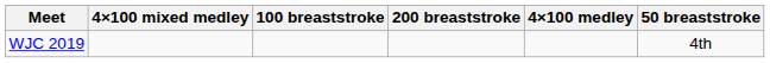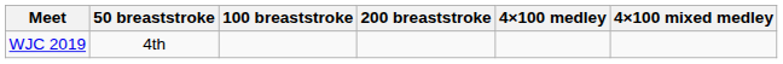 <table class="sortable wikitable">
 <tr>
 <th>Meet</th>
-<th class="unsortable">4×100 mixed medley</th>
+<th class="unsortable">50 breaststroke</th>
 <th class="unsortable">100 breaststroke</th>
 <th class="unsortable">200 breaststroke</th>
 <th class="unsortable">4×100 medley</th>
-<th class="unsortable">50 breaststroke</th>
+<th class="unsortable">4×100 mixed medley</th>
 </tr>
 <tr>
 <td><a href='#'>WJC 2019</a></td>
+<td align="center">4th</td>
 <td align="center"></td>
 <td align="center"></td>
 <td align="center"></td>
 <td align="center"></td>
-<td align="center">4th</td>
 </tr>
 </table>
